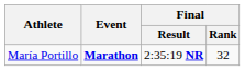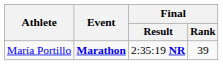 <table class=wikitable style="font-size:90%">
 <tr>
 <th rowspan="2">Athlete</th>
 <th rowspan="2">Event</th>
 <th colspan="2">Final</th>
 </tr>
 <tr style="font-size:95%">
 <th>Result</th>
 <th>Rank</th>
 </tr>
 <tr align=center>
 <td align=left><a href='#'>María Portillo</a></td>
 <td align=left><strong><a href='#'>Marathon</a></strong></td>
 <td>2:35:19 <strong><a href='#'>NR</a></strong></td>
-<td>32</td>
+<td>39</td>
 </tr>
 </table>
